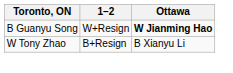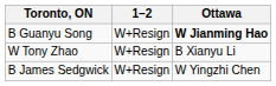 <table class="wikitable">
 <tr>
 <th>Toronto, ON</th>
 <th>1–2</th>
 <th>Ottawa</th>
 </tr>
 <tr>
 <td>B Guanyu Song</td>
 <td>W+Resign</td>
 <td><strong>W Jianming Hao</strong></td>
 </tr>
 <tr>
 <td>W Tony Zhao</td>
-<td>B+Resign</td>
+<td>W+Resign</td>
 <td>B Xianyu Li</td>
 </tr>
+<tr>
+<td>B James Sedgwick</td>
+<td>W+Resign</td>
+<td>W Yingzhi Chen</td>
+</tr>
 </table>
